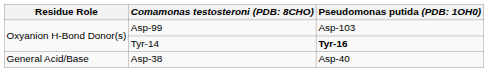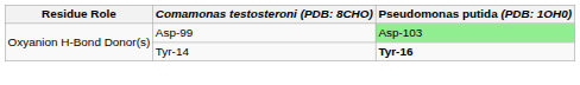 <table class="wikitable">
 <tr>
 <th>Residue Role</th>
 <th><strong><em>Comamonas testosteroni<em> (PDB:  8CHO)<strong></th>
 <th></em>Pseudomonas putida<em> (PDB:  1OH0)</th>
 </tr>
 <tr>
 <td rowspan="2">Oxyanion H-Bond Donor(s)</td>
 <td>Asp-99</td>
-<td>Asp-103</td>
+<td style="background: lightgreen;">Asp-103</td>
 </tr>
 <tr>
 <td>Tyr-14</td>
 <td><strong>Tyr-16</strong></td>
 </tr>
-<tr>
-<td>General Acid/Base</td>
-<td>Asp-38</td>
-<td>Asp-40</td>
-</tr>
 </table>
